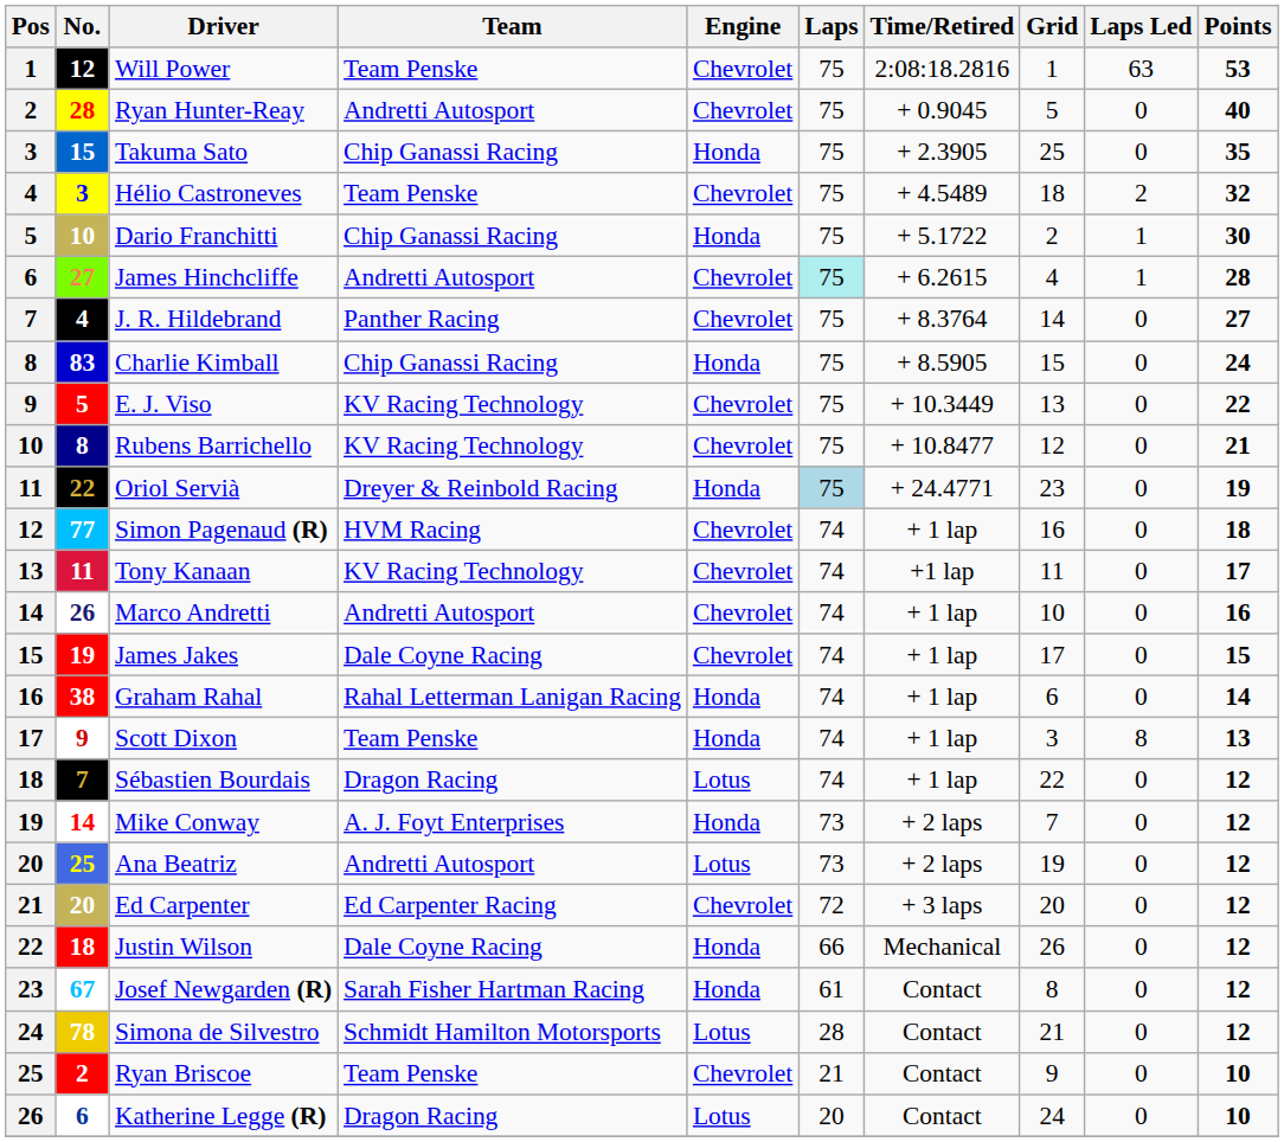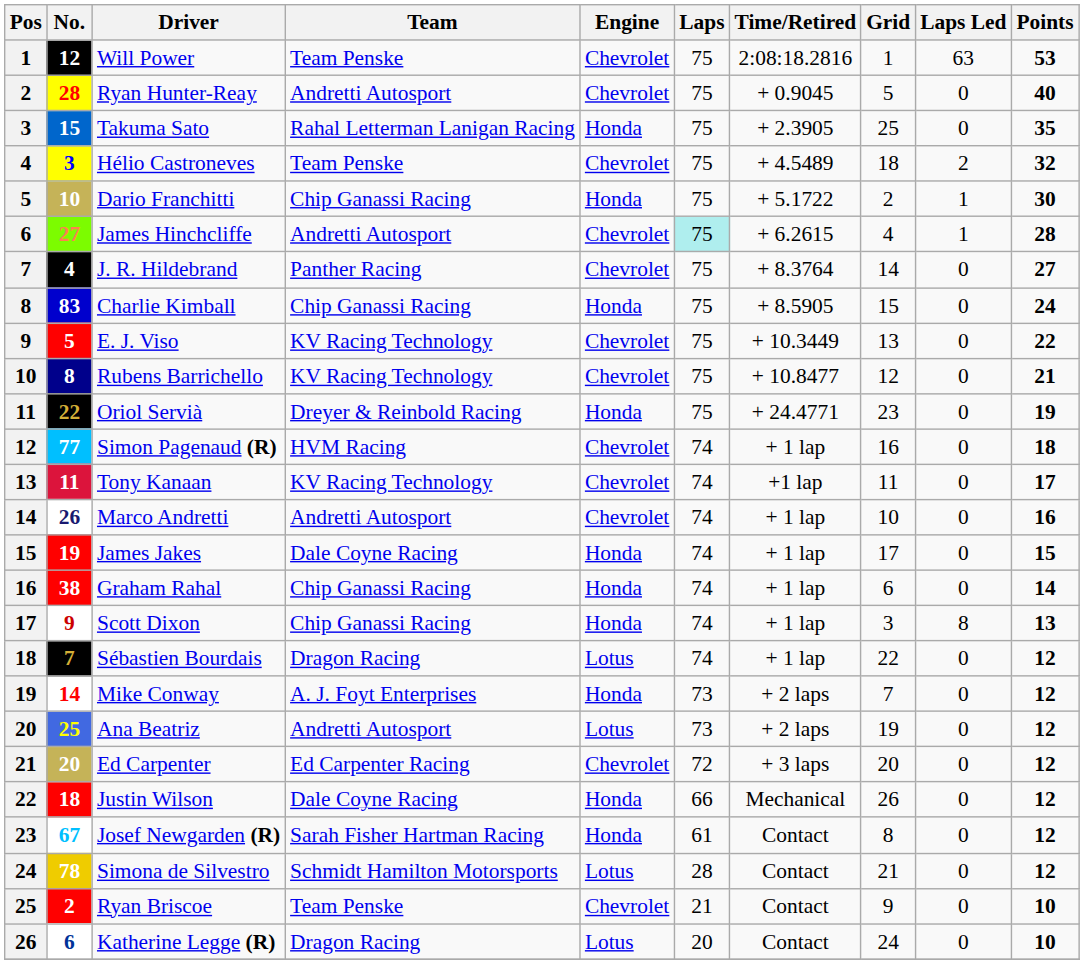 <table class="wikitable" style="font-size: 95%">
 <tr>
 <th>Pos</th>
 <th>No.</th>
 <th>Driver</th>
 <th>Team</th>
 <th>Engine</th>
 <th>Laps</th>
 <th>Time/Retired</th>
 <th>Grid</th>
 <th>Laps Led</th>
 <th>Points</th>
 </tr>
 <tr>
 <th>1</th>
 <td style="background:black; color:white;" align="center"><strong>12</strong></td>
 <td> <a href='#'>Will Power</a></td>
 <td><a href='#'>Team Penske</a></td>
 <td><a href='#'>Chevrolet</a></td>
 <td align=center>75</td>
 <td align=center>2:08:18.2816</td>
 <td align=center>1</td>
 <td align=center>63</td>
 <td align=center><strong>53</strong></td>
 </tr>
 <tr>
 <th>2</th>
 <td style="background:yellow; color:red;" align="center"><strong>28</strong></td>
 <td> <a href='#'>Ryan Hunter-Reay</a></td>
 <td><a href='#'>Andretti Autosport</a></td>
 <td><a href='#'>Chevrolet</a></td>
 <td align=center>75</td>
 <td align=center>+ 0.9045</td>
 <td align=center>5</td>
 <td align=center>0</td>
 <td align=center><strong>40</strong></td>
 </tr>
 <tr>
 <th>3</th>
 <td style="background:#0066CC; color:white;" align="center"><strong>15</strong></td>
 <td> <a href='#'>Takuma Sato</a></td>
-<td><a href='#'>Chip Ganassi Racing</a></td>
+<td><a href='#'>Rahal Letterman Lanigan Racing</a></td>
 <td><a href='#'>Honda</a></td>
 <td align=center>75</td>
 <td align=center>+ 2.3905</td>
 <td align=center>25</td>
 <td align=center>0</td>
 <td align=center><strong>35</strong></td>
 </tr>
 <tr>
 <th>4</th>
 <td style="background:yellow; color:blue;" align="center"><strong>3</strong></td>
 <td> <a href='#'>Hélio Castroneves</a></td>
 <td><a href='#'>Team Penske</a></td>
 <td><a href='#'>Chevrolet</a></td>
 <td align=center>75</td>
 <td align=center>+ 4.5489</td>
 <td align=center>18</td>
 <td align=center>2</td>
 <td align=center><strong>32</strong></td>
 </tr>
 <tr>
 <th>5</th>
 <td style="background:#C5B358; color:white;" align="center"><strong>10</strong></td>
 <td> <a href='#'>Dario Franchitti</a></td>
 <td><a href='#'>Chip Ganassi Racing</a></td>
 <td><a href='#'>Honda</a></td>
 <td align=center>75</td>
 <td align=center>+ 5.1722</td>
 <td align=center>2</td>
 <td align=center>1</td>
 <td align=center><strong>30</strong></td>
 </tr>
 <tr>
 <th>6</th>
 <td style="background:lawngreen; color:coral;" align="center"><strong>27</strong></td>
 <td> <a href='#'>James Hinchcliffe</a></td>
 <td><a href='#'>Andretti Autosport</a></td>
 <td><a href='#'>Chevrolet</a></td>
 <td align=center style="background: paleturquoise;">75</td>
 <td align=center>+ 6.2615</td>
 <td align=center>4</td>
 <td align=center>1</td>
 <td align=center><strong>28</strong></td>
 </tr>
 <tr>
 <th>7</th>
 <td style="background:black; color:white;" align=center><strong>4</strong></td>
 <td> <a href='#'>J. R. Hildebrand</a></td>
 <td><a href='#'>Panther Racing</a></td>
 <td><a href='#'>Chevrolet</a></td>
 <td align=center>75</td>
 <td align=center>+ 8.3764</td>
 <td align=center>14</td>
 <td align=center>0</td>
 <td align=center><strong>27</strong></td>
 </tr>
 <tr>
 <th>8</th>
 <td style="background:mediumblue; color:white;" align="center"><strong>83</strong></td>
 <td> <a href='#'>Charlie Kimball</a></td>
 <td><a href='#'>Chip Ganassi Racing</a></td>
 <td><a href='#'>Honda</a></td>
 <td align=center>75</td>
 <td align=center>+ 8.5905</td>
 <td align=center>15</td>
 <td align=center>0</td>
 <td align=center><strong>24</strong></td>
 </tr>
 <tr>
 <th>9</th>
 <td style="background:red; color:white;" align="center"><strong>5</strong></td>
 <td> <a href='#'>E. J. Viso</a></td>
 <td><a href='#'>KV Racing Technology</a></td>
 <td><a href='#'>Chevrolet</a></td>
 <td align=center>75</td>
 <td align=center>+ 10.3449</td>
 <td align=center>13</td>
 <td align=center>0</td>
 <td align=center><strong>22</strong></td>
 </tr>
 <tr>
 <th>10</th>
 <td style="background:darkblue; color:white;" align=center><strong>8</strong></td>
 <td> <a href='#'>Rubens Barrichello</a></td>
 <td><a href='#'>KV Racing Technology</a></td>
 <td><a href='#'>Chevrolet</a></td>
 <td align=center>75</td>
 <td align=center>+ 10.8477</td>
 <td align=center>12</td>
 <td align=center>0</td>
 <td align=center><strong>21</strong></td>
 </tr>
 <tr>
 <th>11</th>
 <td style="background:black; color:#D4AF37;" align="center"><strong>22</strong></td>
 <td> <a href='#'>Oriol Servià</a></td>
 <td><a href='#'>Dreyer & Reinbold Racing</a></td>
 <td><a href='#'>Honda</a></td>
-<td align=center style="background: lightblue;">75</td>
+<td align=center>75</td>
 <td align=center>+ 24.4771</td>
 <td align=center>23</td>
 <td align=center>0</td>
 <td align=center><strong>19</strong></td>
 </tr>
 <tr>
 <th>12</th>
 <td style="background:deepskyblue; color:white;" align="center"><strong>77</strong></td>
 <td> <a href='#'>Simon Pagenaud</a> <strong>(R)</strong></td>
 <td><a href='#'>HVM Racing</a></td>
 <td><a href='#'>Chevrolet</a></td>
 <td align=center>74</td>
 <td align=center>+ 1 lap</td>
 <td align=center>16</td>
 <td align=center>0</td>
 <td align=center><strong>18</strong></td>
 </tr>
 <tr>
 <th>13</th>
 <td style="background:crimson; color:white;" align=center width="25"><strong>11</strong></td>
 <td> <a href='#'>Tony Kanaan</a></td>
 <td><a href='#'>KV Racing Technology</a></td>
 <td><a href='#'>Chevrolet</a></td>
 <td align=center>74</td>
 <td align=center>+1 lap</td>
 <td align=center>11</td>
 <td align=center>0</td>
 <td align=center><strong>17</strong></td>
 </tr>
 <tr>
 <th>14</th>
 <td style="background:white; color:midnightblue;" align="center"><strong>26</strong></td>
 <td> <a href='#'>Marco Andretti</a></td>
 <td><a href='#'>Andretti Autosport</a></td>
 <td><a href='#'>Chevrolet</a></td>
 <td align=center>74</td>
 <td align=center>+ 1 lap</td>
 <td align=center>10</td>
 <td align=center>0</td>
 <td align=center><strong>16</strong></td>
 </tr>
 <tr>
 <th>15</th>
 <td style="background:red; color:white;" align=center><strong>19</strong></td>
 <td> <a href='#'>James Jakes</a></td>
 <td><a href='#'>Dale Coyne Racing</a></td>
-<td><a href='#'>Chevrolet</a></td>
+<td><a href='#'>Honda</a></td>
 <td align=center>74</td>
 <td align=center>+ 1 lap</td>
 <td align=center>17</td>
 <td align=center>0</td>
 <td align=center><strong>15</strong></td>
 </tr>
 <tr>
 <th>16</th>
 <td style="background:red; color:white;" align="center"><strong>38</strong></td>
 <td> <a href='#'>Graham Rahal</a></td>
-<td><a href='#'>Rahal Letterman Lanigan Racing</a></td>
+<td><a href='#'>Chip Ganassi Racing</a></td>
 <td><a href='#'>Honda</a></td>
 <td align=center>74</td>
 <td align=center>+ 1 lap</td>
 <td align=center>6</td>
 <td align=center>0</td>
 <td align=center><strong>14</strong></td>
 </tr>
 <tr>
 <th>17</th>
 <td style="background:white; color:#CC0000;" align="center"><strong>9</strong></td>
 <td> <a href='#'>Scott Dixon</a></td>
-<td><a href='#'>Team Penske</a></td>
+<td><a href='#'>Chip Ganassi Racing</a></td>
 <td><a href='#'>Honda</a></td>
 <td align=center>74</td>
 <td align=center>+ 1 lap</td>
 <td align=center>3</td>
 <td align=center>8</td>
 <td align=center><strong>13</strong></td>
 </tr>
 <tr>
 <th>18</th>
 <td style="background:black; color:#D4AF37;" align="center"><strong>7</strong></td>
 <td> <a href='#'>Sébastien Bourdais</a></td>
 <td><a href='#'>Dragon Racing</a></td>
 <td><a href='#'>Lotus</a></td>
 <td align=center>74</td>
 <td align=center>+ 1 lap</td>
 <td align=center>22</td>
 <td align=center>0</td>
 <td align=center><strong>12</strong></td>
 </tr>
 <tr>
 <th>19</th>
 <td style="background:white; color:red;" align="center"><strong>14</strong></td>
 <td> <a href='#'>Mike Conway</a></td>
 <td><a href='#'>A. J. Foyt Enterprises</a></td>
 <td><a href='#'>Honda</a></td>
 <td align=center>73</td>
 <td align=center>+ 2 laps</td>
 <td align=center>7</td>
 <td align=center>0</td>
 <td align=center><strong>12</strong></td>
 </tr>
 <tr>
 <th>20</th>
 <td style="background:royalblue; color:yellow;" align="center"><strong>25</strong></td>
 <td> <a href='#'>Ana Beatriz</a></td>
 <td><a href='#'>Andretti Autosport</a></td>
 <td><a href='#'>Lotus</a></td>
 <td align=center>73</td>
 <td align=center>+ 2 laps</td>
 <td align=center>19</td>
 <td align=center>0</td>
 <td align=center><strong>12</strong></td>
 </tr>
 <tr>
 <th>21</th>
 <td style="background:#C5B358; color:white;" align="center"><strong>20</strong></td>
 <td> <a href='#'>Ed Carpenter</a></td>
 <td><a href='#'>Ed Carpenter Racing</a></td>
 <td><a href='#'>Chevrolet</a></td>
 <td align=center>72</td>
 <td align=center>+ 3 laps</td>
 <td align=center>20</td>
 <td align=center>0</td>
 <td align=center><strong>12</strong></td>
 </tr>
 <tr>
 <th>22</th>
 <td style="background:red; color:white;" align="center"><strong>18</strong></td>
 <td> <a href='#'>Justin Wilson</a></td>
 <td><a href='#'>Dale Coyne Racing</a></td>
 <td><a href='#'>Honda</a></td>
 <td align=center>66</td>
 <td align=center>Mechanical</td>
 <td align=center>26</td>
 <td align=center>0</td>
 <td align=center><strong>12</strong></td>
 </tr>
 <tr>
 <th>23</th>
 <td style="background:white; color:deepskyblue;" align="center"><strong>67</strong></td>
 <td> <a href='#'>Josef Newgarden</a> <strong>(R)</strong></td>
 <td><a href='#'>Sarah Fisher Hartman Racing</a></td>
 <td><a href='#'>Honda</a></td>
 <td align=center>61</td>
 <td align=center>Contact</td>
 <td align=center>8</td>
 <td align=center>0</td>
 <td align=center><strong>12</strong></td>
 </tr>
 <tr>
 <th>24</th>
 <td style="background:#EFCC00; color:white;" align="center"><strong>78</strong></td>
 <td> <a href='#'>Simona de Silvestro</a></td>
 <td><a href='#'>Schmidt Hamilton Motorsports</a></td>
 <td><a href='#'>Lotus</a></td>
 <td align=center>28</td>
 <td align=center>Contact</td>
 <td align=center>21</td>
 <td align=center>0</td>
 <td align=center><strong>12</strong></td>
 </tr>
 <tr>
 <th>25</th>
 <td style="background:red; color:white;" align="center"><strong>2</strong></td>
 <td> <a href='#'>Ryan Briscoe</a></td>
 <td><a href='#'>Team Penske</a></td>
 <td><a href='#'>Chevrolet</a></td>
 <td align=center>21</td>
 <td align=center>Contact</td>
 <td align=center>9</td>
 <td align=center>0</td>
 <td align=center><strong>10</strong></td>
 </tr>
 <tr>
 <th>26</th>
 <td style="background:white; color:#003399;" align="center"><strong>6</strong></td>
 <td> <a href='#'>Katherine Legge</a> <strong>(R)</strong></td>
 <td><a href='#'>Dragon Racing</a></td>
 <td><a href='#'>Lotus</a></td>
 <td align=center>20</td>
 <td align=center>Contact</td>
 <td align=center>24</td>
 <td align=center>0</td>
 <td align=center><strong>10</strong></td>
 </tr>
 <tr>
 </tr>
 </table>
